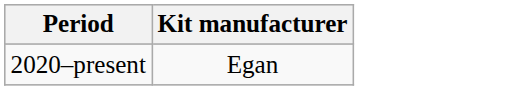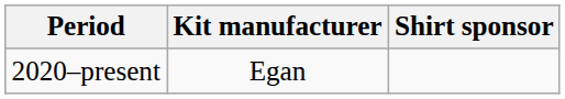 <table class="wikitable" style="text-align: center">
 <tr>
 <th>Period</th>
 <th>Kit manufacturer</th>
+<th>Shirt sponsor</th>
 </tr>
 <tr>
 <td>2020–present</td>
 <td>Egan</td>
+<td></td>
 </tr>
 </table>
